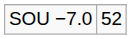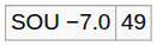 <table class="wikitable">
 <tr align="center">
 </tr>
 <tr align="center">
 <td>SOU −7.0</td>
-<td>52</td>
+<td>49</td>
 </tr>
 </table>
